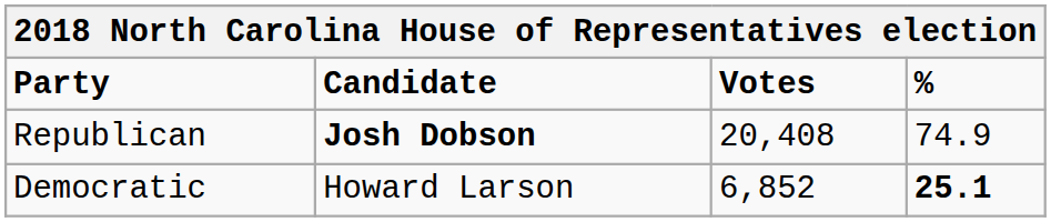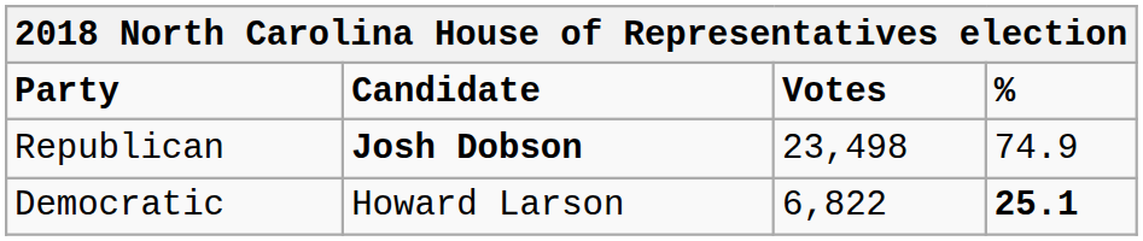 <table class="wikitable">
 <tr>
 <th colspan="4">2018 North Carolina House of Representatives election</th>
 </tr>
 <tr>
 <td><strong>Party</strong></td>
 <td><strong>Candidate</strong></td>
 <td><strong>Votes</strong></td>
 <td><strong>%</strong></td>
 </tr>
 <tr>
 <td>Republican</td>
 <td><strong>Josh Dobson</strong></td>
-<td>20,408</td>
+<td>23,498</td>
 <td>74.9</td>
 </tr>
 <tr>
 <td>Democratic</td>
 <td>Howard Larson</td>
-<td>6,852</td>
+<td>6,822</td>
 <td><strong>25.1</strong></td>
 </tr>
 </table>
